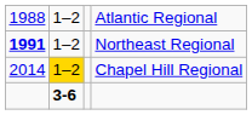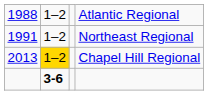 <table class="wikitable">
 <tr>
 <td><a href='#'>1988</a></td>
 <td>1–2</td>
 <td></td>
 <td><a href='#'>Atlantic Regional</a></td>
 </tr>
 <tr>
-<td><strong><a href='#'>1991</a></strong></td>
+<td><a href='#'>1991</a></td>
 <td>1–2</td>
 <td></td>
 <td><a href='#'>Northeast Regional</a></td>
 </tr>
 <tr>
-<td><a href='#'>2014</a></td>
+<td><a href='#'>2013</a></td>
 <td style="background: gold;">1–2</td>
 <td></td>
 <td><a href='#'>Chapel Hill Regional</a></td>
 </tr>
 <tr>
 <td></td>
 <td><strong>3-6</strong></td>
 <td><strong></strong></td>
 <td></td>
 </tr>
 </table>
